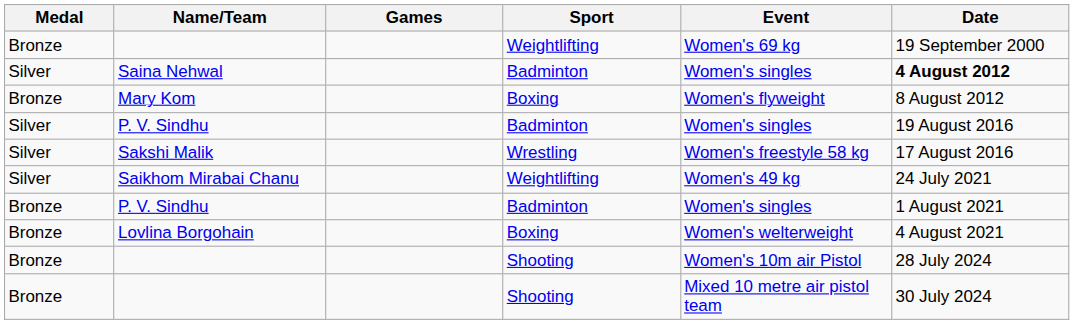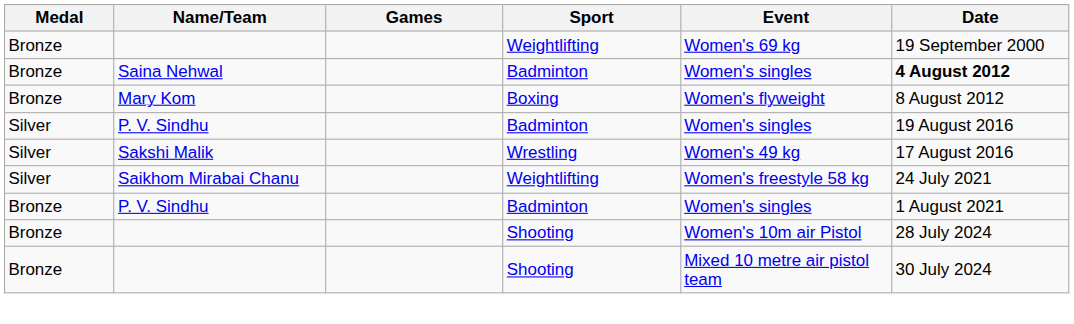 <table class="wikitable sortable">
 <tr>
 <th style="width:6em">Medal</th>
 <th style="width:12em">Name/Team</th>
 <th style="width:10em">Games</th>
 <th style="width:10em">Sport</th>
 <th style="width:12em">Event</th>
 <th style="width:10em">Date</th>
 </tr>
 <tr>
 <td> Bronze</td>
 <td></td>
 <td></td>
 <td> <a href='#'>Weightlifting</a></td>
 <td><a href='#'>Women's 69 kg</a></td>
 <td>19 September 2000</td>
 </tr>
 <tr>
-<td> Silver</td>
+<td> Bronze</td>
 <td><a href='#'>Saina Nehwal</a></td>
 <td></td>
 <td> <a href='#'>Badminton</a></td>
 <td><a href='#'>Women's singles</a></td>
 <td><strong>4 August 2012</strong></td>
 </tr>
 <tr>
 <td> Bronze</td>
 <td><a href='#'>Mary Kom</a></td>
 <td></td>
 <td> <a href='#'>Boxing</a></td>
 <td><a href='#'>Women's flyweight</a></td>
 <td>8 August 2012</td>
 </tr>
 <tr>
 <td> Silver</td>
 <td><a href='#'>P. V. Sindhu</a></td>
 <td></td>
 <td> <a href='#'>Badminton</a></td>
 <td><a href='#'>Women's singles</a></td>
 <td>19 August 2016</td>
 </tr>
 <tr>
 <td> Silver</td>
 <td><a href='#'>Sakshi Malik</a></td>
 <td></td>
 <td> <a href='#'>Wrestling</a></td>
-<td><a href='#'>Women's freestyle 58 kg</a></td>
+<td><a href='#'>Women's 49 kg</a></td>
 <td>17 August 2016</td>
 </tr>
 <tr>
 <td> Silver</td>
 <td><a href='#'>Saikhom Mirabai Chanu</a></td>
 <td></td>
 <td> <a href='#'>Weightlifting</a></td>
-<td><a href='#'>Women's 49 kg</a></td>
+<td><a href='#'>Women's freestyle 58 kg</a></td>
 <td>24 July 2021</td>
 </tr>
 <tr>
 <td> Bronze</td>
 <td><a href='#'>P. V. Sindhu</a></td>
 <td></td>
 <td> <a href='#'>Badminton</a></td>
 <td><a href='#'>Women's singles</a></td>
 <td>1 August 2021</td>
-</tr>
-<tr>
-<td> Bronze</td>
-<td><a href='#'>Lovlina Borgohain</a></td>
-<td></td>
-<td> <a href='#'>Boxing</a></td>
-<td><a href='#'>Women's welterweight</a></td>
-<td>4 August 2021</td>
 </tr>
 <tr>
 <td> Bronze</td>
 <td></td>
 <td></td>
 <td> <a href='#'>Shooting</a></td>
 <td><a href='#'>Women's 10m air Pistol</a></td>
 <td>28 July 2024</td>
 </tr>
 <tr>
 <td> Bronze</td>
 <td></td>
 <td></td>
 <td> <a href='#'>Shooting</a></td>
 <td><a href='#'>Mixed 10 metre air pistol team</a></td>
 <td>30 July 2024</td>
 </tr>
 </table>
